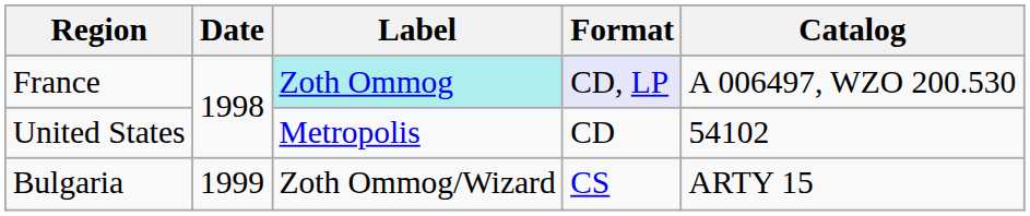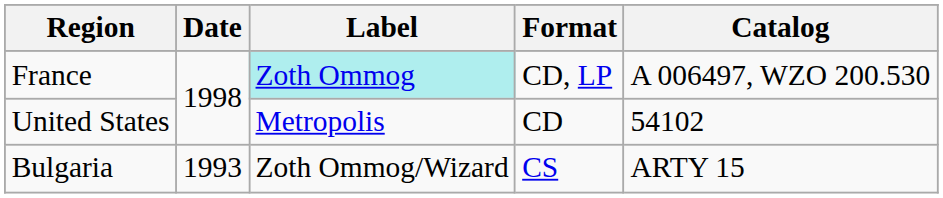 <table class="wikitable">
 <tr>
 <th>Region</th>
 <th>Date</th>
 <th>Label</th>
 <th>Format</th>
 <th>Catalog</th>
 </tr>
 <tr>
 <td>France</td>
 <td rowspan="2">1998</td>
 <td style="background: paleturquoise;"><a href='#'>Zoth Ommog</a></td>
-<td style="background: lavender;">CD, <a href='#'>LP</a></td>
+<td>CD, <a href='#'>LP</a></td>
 <td>A 006497, WZO 200.530</td>
 </tr>
 <tr>
 <td>United States</td>
 <td><a href='#'>Metropolis</a></td>
 <td>CD</td>
 <td>54102</td>
 </tr>
 <tr>
 <td>Bulgaria</td>
-<td>1999</td>
+<td>1993</td>
 <td>Zoth Ommog/Wizard</td>
 <td><a href='#'>CS</a></td>
 <td>ARTY 15</td>
 </tr>
 </table>
